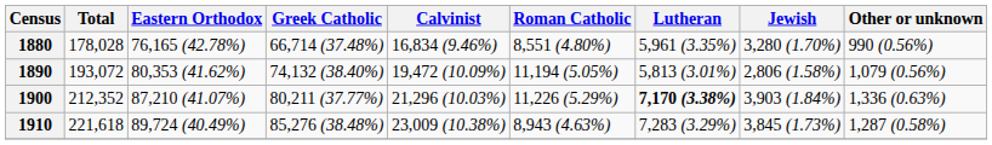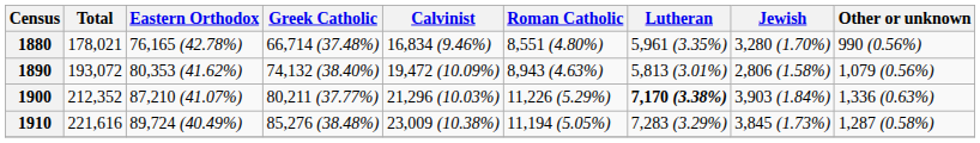 <table class="wikitable">
 <tr>
 <th>Census</th>
 <th>Total</th>
 <th><a href='#'>Eastern Orthodox</a></th>
 <th><a href='#'>Greek Catholic</a></th>
 <th><a href='#'>Calvinist</a></th>
 <th><a href='#'>Roman Catholic</a></th>
 <th><a href='#'>Lutheran</a></th>
 <th><a href='#'>Jewish</a></th>
 <th>Other or unknown</th>
 </tr>
 <tr>
 <th>1880</th>
-<td>178,028</td>
+<td>178,021</td>
 <td>76,165 <em>(42.78%)</em></td>
 <td>66,714 <em>(37.48%)</em></td>
 <td>16,834 <em>(9.46%)</em></td>
 <td>8,551 <em>(4.80%)</em></td>
 <td>5,961 <em>(3.35%)</em></td>
 <td>3,280 <em>(1.70%)</em></td>
 <td>990 <em>(0.56%)</em></td>
 </tr>
 <tr>
 <th>1890</th>
 <td>193,072</td>
 <td>80,353 <em>(41.62%)</em></td>
 <td>74,132 <em>(38.40%)</em></td>
 <td>19,472 <em>(10.09%)</em></td>
-<td>11,194 <em>(5.05%)</em></td>
+<td>8,943 <em>(4.63%)</em></td>
 <td>5,813 <em>(3.01%)</em></td>
 <td>2,806 <em>(1.58%)</em></td>
 <td>1,079 <em>(0.56%)</em></td>
 </tr>
 <tr>
 <th>1900</th>
 <td>212,352</td>
 <td>87,210 <em>(41.07%)</em></td>
 <td>80,211 <em>(37.77%)</em></td>
 <td>21,296 <em>(10.03%)</em></td>
 <td>11,226 <em>(5.29%)</em></td>
 <td><strong>7,170 <em>(3.38%)</em></strong></td>
 <td>3,903 <em>(1.84%)</em></td>
 <td>1,336 <em>(0.63%)</em></td>
 </tr>
 <tr>
 <th>1910</th>
-<td>221,618</td>
+<td>221,616</td>
 <td>89,724 <em>(40.49%)</em></td>
 <td>85,276 <em>(38.48%)</em></td>
 <td>23,009 <em>(10.38%)</em></td>
-<td>8,943 <em>(4.63%)</em></td>
+<td>11,194 <em>(5.05%)</em></td>
 <td>7,283 <em>(3.29%)</em></td>
 <td>3,845 <em>(1.73%)</em></td>
 <td>1,287 <em>(0.58%)</em></td>
 </tr>
 <tr>
 </tr>
 </table>
